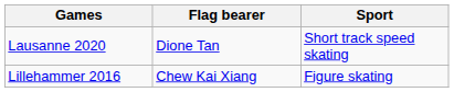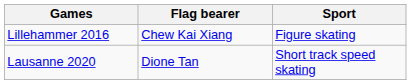 <table class="wikitable sortable">
 <tr>
 <th style="width:10em">Games</th>
 <th style="width:10em">Flag bearer</th>
 <th style="width:10em">Sport</th>
 </tr>
 <tr>
+<td> <a href='#'>Lillehammer 2016</a></td>
+<td><a href='#'>Chew Kai Xiang</a></td>
+<td> <a href='#'>Figure skating</a></td>
+</tr>
+<tr>
 <td> <a href='#'>Lausanne 2020</a></td>
 <td><a href='#'>Dione Tan</a></td>
 <td> <a href='#'>Short track speed skating</a></td>
 </tr>
-<tr>
-<td> <a href='#'>Lillehammer 2016</a></td>
-<td><a href='#'>Chew Kai Xiang</a></td>
-<td> <a href='#'>Figure skating</a></td>
-</tr>
 </table>
